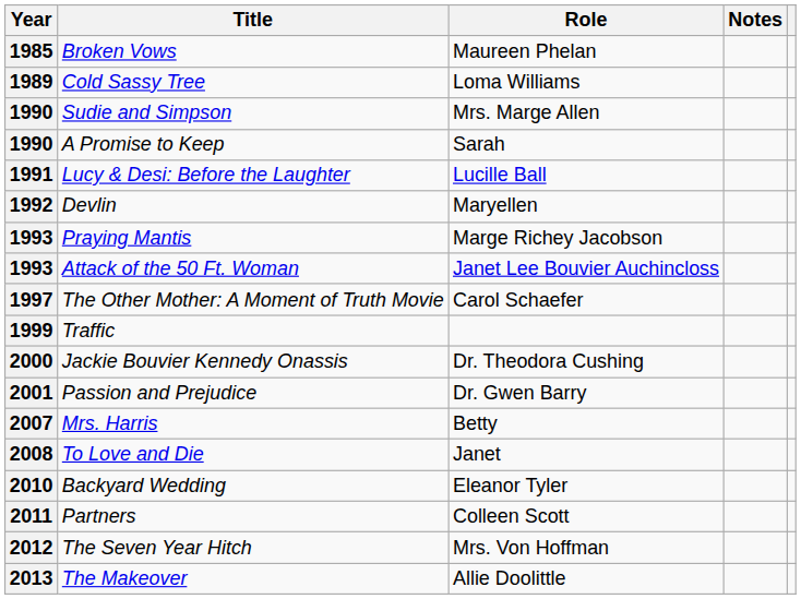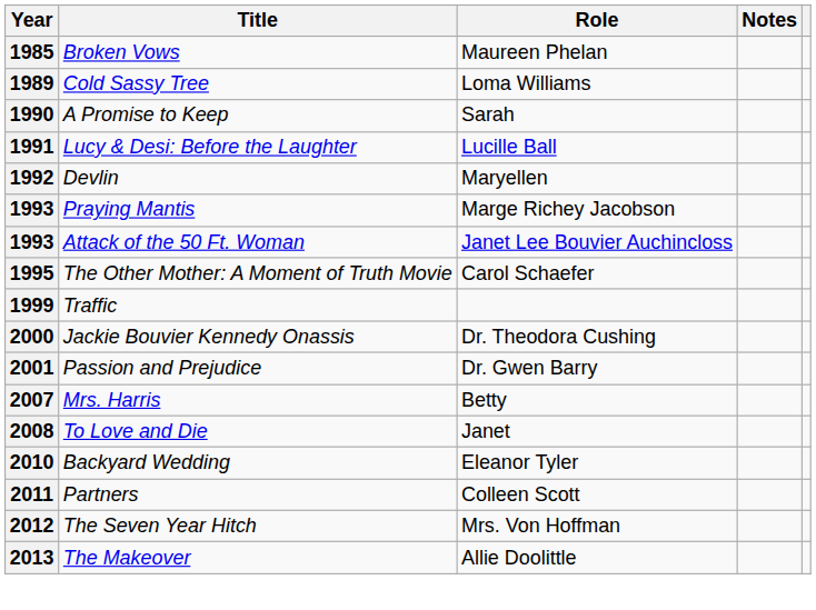 <table class="wikitable plainrowheaders sortable" style="margin-right: 0;">
 <tr>
 <th scope="col">Year</th>
 <th scope="col">Title</th>
 <th scope="col">Role</th>
 <th scope="col" class="unsortable">Notes</th>
 <th scope="col" class="unsortable"></th>
 </tr>
 <tr>
 <th scope="row">1985</th>
 <td><em><a href='#'>Broken Vows</a></em></td>
 <td>Maureen Phelan</td>
 <td></td>
 <td style="text-align: center;"></td>
 </tr>
 <tr>
 <th scope="row">1989</th>
 <td><em><a href='#'>Cold Sassy Tree</a></em></td>
 <td>Loma Williams</td>
-<td></td>
-<td style="text-align: center;"></td>
-</tr>
-<tr>
-<th scope="row">1990</th>
-<td><em><a href='#'>Sudie and Simpson</a></em></td>
-<td>Mrs. Marge Allen</td>
 <td></td>
 <td style="text-align: center;"></td>
 </tr>
 <tr>
 <th scope="row">1990</th>
 <td><em>A Promise to Keep</em></td>
 <td>Sarah</td>
 <td></td>
 <td style="text-align: center;"></td>
 </tr>
 <tr>
 <th scope="row">1991</th>
 <td><em><a href='#'>Lucy & Desi: Before the Laughter</a></em></td>
 <td><a href='#'>Lucille Ball</a></td>
 <td></td>
 <td style="text-align: center;"></td>
 </tr>
 <tr>
 <th scope="row">1992</th>
 <td><em>Devlin</em></td>
 <td>Maryellen</td>
 <td></td>
 <td style="text-align: center;"></td>
 </tr>
 <tr>
 <th scope="row">1993</th>
 <td><em><a href='#'>Praying Mantis</a></em></td>
 <td>Marge Richey Jacobson</td>
 <td></td>
 <td style="text-align: center;"></td>
 </tr>
 <tr>
 <th scope="row">1993</th>
 <td><em><a href='#'>Attack of the 50 Ft. Woman</a></em></td>
 <td><a href='#'>Janet Lee Bouvier Auchincloss</a></td>
 <td></td>
 <td style="text-align: center;"></td>
 </tr>
 <tr>
-<th scope="row">1997</th>
+<th scope="row">1995</th>
 <td><em>The Other Mother: A Moment of Truth Movie</em></td>
 <td>Carol Schaefer</td>
 <td></td>
 <td style="text-align: center;"></td>
 </tr>
 <tr>
 <th scope="row">1999</th>
 <td><em>Traffic</em></td>
 <td></td>
 <td></td>
 <td style="text-align: center;"></td>
 </tr>
 <tr>
 <th scope="row">2000</th>
 <td><em>Jackie Bouvier Kennedy Onassis</em></td>
 <td>Dr. Theodora Cushing</td>
 <td></td>
 <td style="text-align: center;"></td>
 </tr>
 <tr>
 <th scope="row">2001</th>
 <td><em>Passion and Prejudice</em></td>
 <td>Dr. Gwen Barry</td>
 <td></td>
 <td style="text-align: center;"></td>
 </tr>
 <tr>
 <th scope="row">2007</th>
 <td><em><a href='#'>Mrs. Harris</a></em></td>
 <td>Betty</td>
 <td></td>
 <td style="text-align: center;"></td>
 </tr>
 <tr>
 <th scope="row">2008</th>
 <td><em><a href='#'>To Love and Die</a></em></td>
 <td>Janet</td>
 <td></td>
 <td style="text-align: center;"></td>
 </tr>
 <tr>
 <th scope="row">2010</th>
 <td><em>Backyard Wedding</em></td>
 <td>Eleanor Tyler</td>
 <td></td>
 <td style="text-align: center;"></td>
 </tr>
 <tr>
 <th scope="row">2011</th>
 <td><em>Partners</em></td>
 <td>Colleen Scott</td>
 <td></td>
 <td style="text-align: center;"></td>
 </tr>
 <tr>
 <th scope="row">2012</th>
 <td><em>The Seven Year Hitch</em></td>
 <td>Mrs. Von Hoffman</td>
 <td></td>
 <td style="text-align: center;"></td>
 </tr>
 <tr>
 <th scope="row">2013</th>
 <td><em><a href='#'>The Makeover</a></em></td>
 <td>Allie Doolittle</td>
 <td></td>
 <td style="text-align: center;"></td>
 </tr>
 </table>
